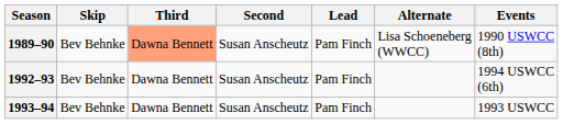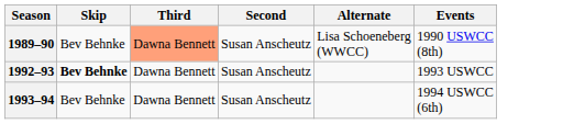 <table class="wikitable">
 <tr>
 <th scope="col">Season</th>
 <th scope="col">Skip</th>
 <th scope="col">Third</th>
 <th scope="col">Second</th>
-<th scope="col">Lead</th>
 <th scope="col">Alternate</th>
 <th scope="col">Events</th>
 </tr>
 <tr>
 <th scope="row">1989–90</th>
 <td>Bev Behnke</td>
 <td style="background: lightsalmon;">Dawna Bennett</td>
 <td>Susan Anscheutz</td>
-<td>Pam Finch</td>
 <td>Lisa Schoeneberg<br>(WWCC)</td>
 <td>1990 <a href='#'>USWCC</a> <br> (8th)</td>
 </tr>
 <tr>
 <th scope="row">1992–93</th>
-<td>Bev Behnke</td>
+<td><strong>Bev Behnke</strong></td>
 <td>Dawna Bennett</td>
 <td>Susan Anscheutz</td>
-<td>Pam Finch</td>
 <td></td>
-<td>1994 USWCC <br> (6th)</td>
+<td>1993 USWCC </td>
 </tr>
 <tr>
 <th scope="row">1993–94</th>
 <td>Bev Behnke</td>
 <td>Dawna Bennett</td>
 <td>Susan Anscheutz</td>
-<td>Pam Finch</td>
 <td></td>
-<td>1993 USWCC </td>
+<td>1994 USWCC <br> (6th)</td>
 </tr>
 </table>
